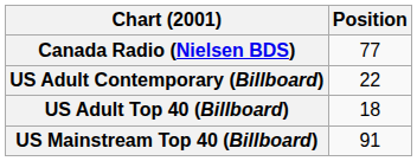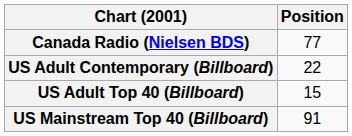 <table class="wikitable sortable plainrowheaders" style="text-align:center">
 <tr>
 <th scope="col">Chart (2001)</th>
 <th scope="col">Position</th>
 </tr>
 <tr>
 <th scope="row">Canada Radio (<a href='#'>Nielsen BDS</a>)</th>
 <td>77</td>
 </tr>
 <tr>
 <th scope="row">US Adult Contemporary (<em>Billboard</em>)</th>
 <td>22</td>
 </tr>
 <tr>
 <th scope="row">US Adult Top 40 (<em>Billboard</em>)</th>
-<td>18</td>
+<td>15</td>
 </tr>
 <tr>
 <th scope="row">US Mainstream Top 40 (<em>Billboard</em>)</th>
 <td>91</td>
 </tr>
 </table>
